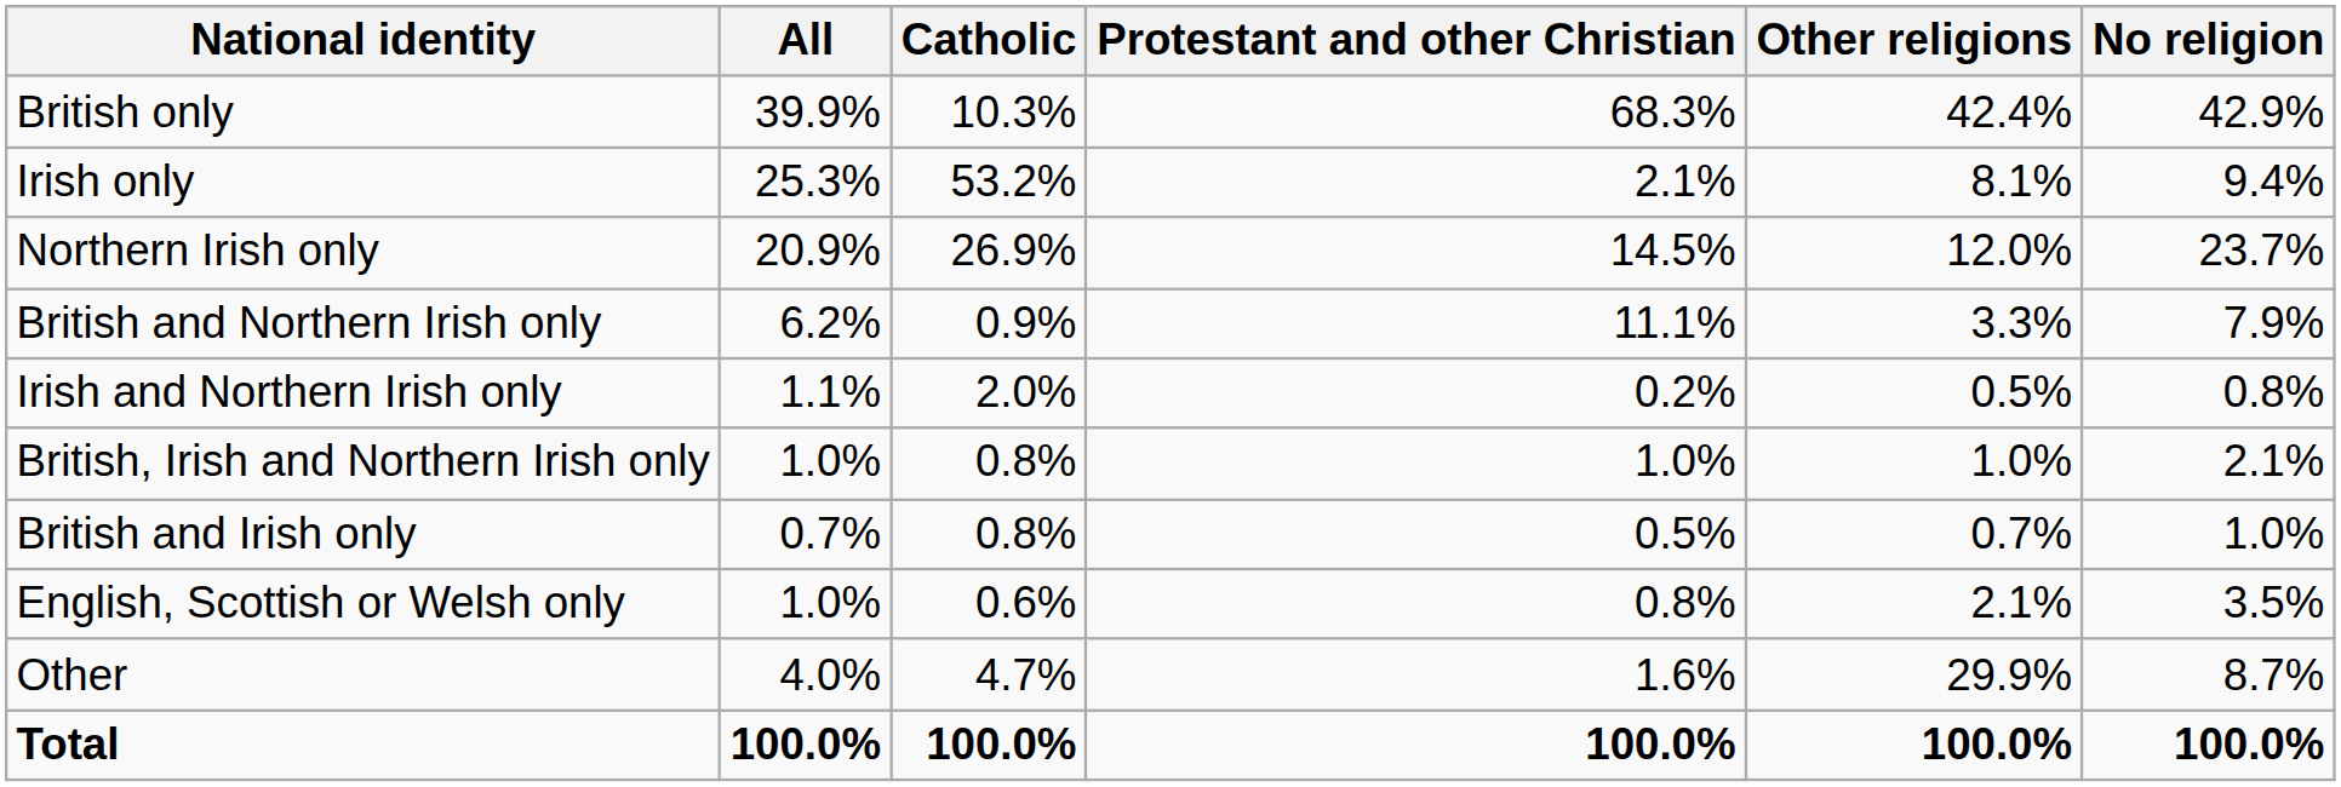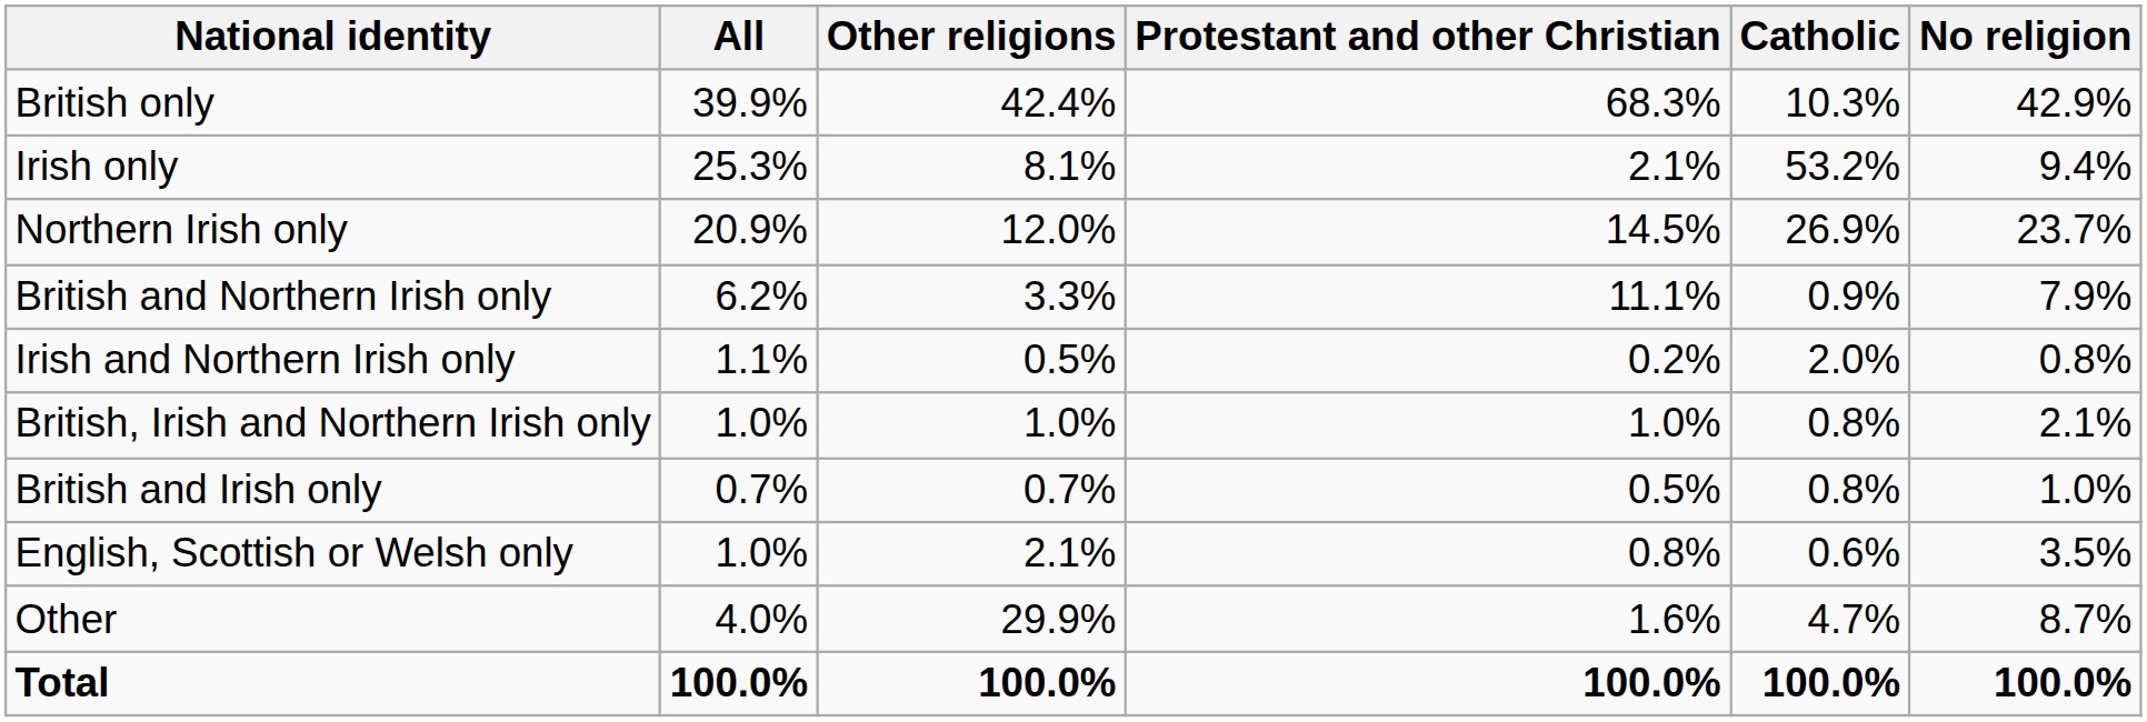 <table class="wikitable sortable" style="text-align:right">
 <tr>
 <th>National identity</th>
 <th>All</th>
+<th>Other religions</th>
+<th>Protestant and other Christian</th>
 <th>Catholic</th>
-<th>Protestant and other Christian</th>
-<th>Other religions</th>
 <th>No religion</th>
 </tr>
 <tr>
 <td style="text-align:left">British only</td>
 <td>39.9%</td>
+<td>42.4%</td>
+<td>68.3%</td>
 <td>10.3%</td>
-<td>68.3%</td>
-<td>42.4%</td>
 <td>42.9%</td>
 </tr>
 <tr>
 <td style="text-align:left">Irish only</td>
 <td>25.3%</td>
+<td>8.1%</td>
+<td>2.1%</td>
 <td>53.2%</td>
-<td>2.1%</td>
-<td>8.1%</td>
 <td>9.4%</td>
 </tr>
 <tr>
 <td style="text-align:left">Northern Irish only</td>
 <td>20.9%</td>
+<td>12.0%</td>
+<td>14.5%</td>
 <td>26.9%</td>
-<td>14.5%</td>
-<td>12.0%</td>
 <td>23.7%</td>
 </tr>
 <tr>
 <td style="text-align:left">British and Northern Irish only</td>
 <td>6.2%</td>
+<td>3.3%</td>
+<td>11.1%</td>
 <td>0.9%</td>
-<td>11.1%</td>
-<td>3.3%</td>
 <td>7.9%</td>
 </tr>
 <tr>
 <td style="text-align:left">Irish and Northern Irish only</td>
 <td>1.1%</td>
+<td>0.5%</td>
+<td>0.2%</td>
 <td>2.0%</td>
-<td>0.2%</td>
-<td>0.5%</td>
 <td>0.8%</td>
 </tr>
 <tr>
 <td style="text-align:left">British, Irish and Northern Irish only</td>
 <td>1.0%</td>
-<td>0.8%</td>
 <td>1.0%</td>
 <td>1.0%</td>
+<td>0.8%</td>
 <td>2.1%</td>
 </tr>
 <tr>
 <td style="text-align:left">British and Irish only</td>
 <td>0.7%</td>
+<td>0.7%</td>
+<td>0.5%</td>
 <td>0.8%</td>
-<td>0.5%</td>
-<td>0.7%</td>
 <td>1.0%</td>
 </tr>
 <tr>
 <td style="text-align:left">English, Scottish or Welsh only</td>
 <td>1.0%</td>
+<td>2.1%</td>
+<td>0.8%</td>
 <td>0.6%</td>
-<td>0.8%</td>
-<td>2.1%</td>
 <td>3.5%</td>
 </tr>
 <tr>
 <td style="text-align:left">Other</td>
 <td>4.0%</td>
+<td>29.9%</td>
+<td>1.6%</td>
 <td>4.7%</td>
-<td>1.6%</td>
-<td>29.9%</td>
 <td>8.7%</td>
 </tr>
 <tr>
 <td style="text-align:left"><strong>Total</strong></td>
 <td><strong>100.0%</strong></td>
 <td><strong>100.0%</strong></td>
 <td><strong>100.0%</strong></td>
 <td><strong>100.0%</strong></td>
 <td><strong>100.0%</strong></td>
 </tr>
 </table>
